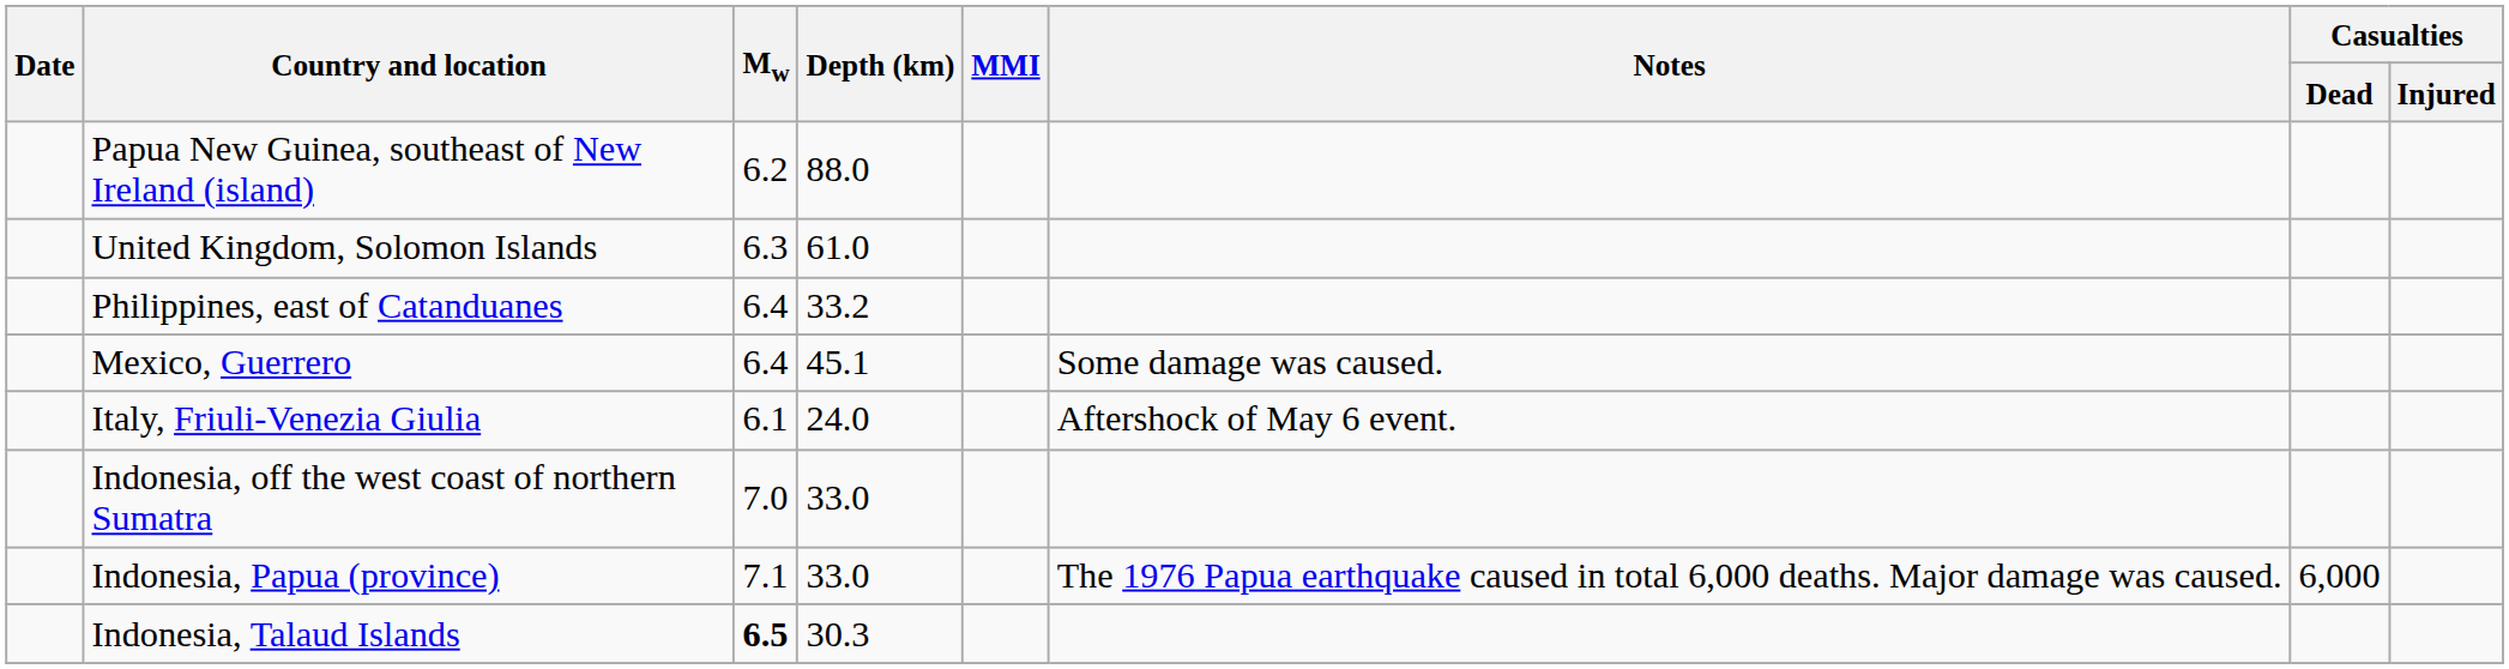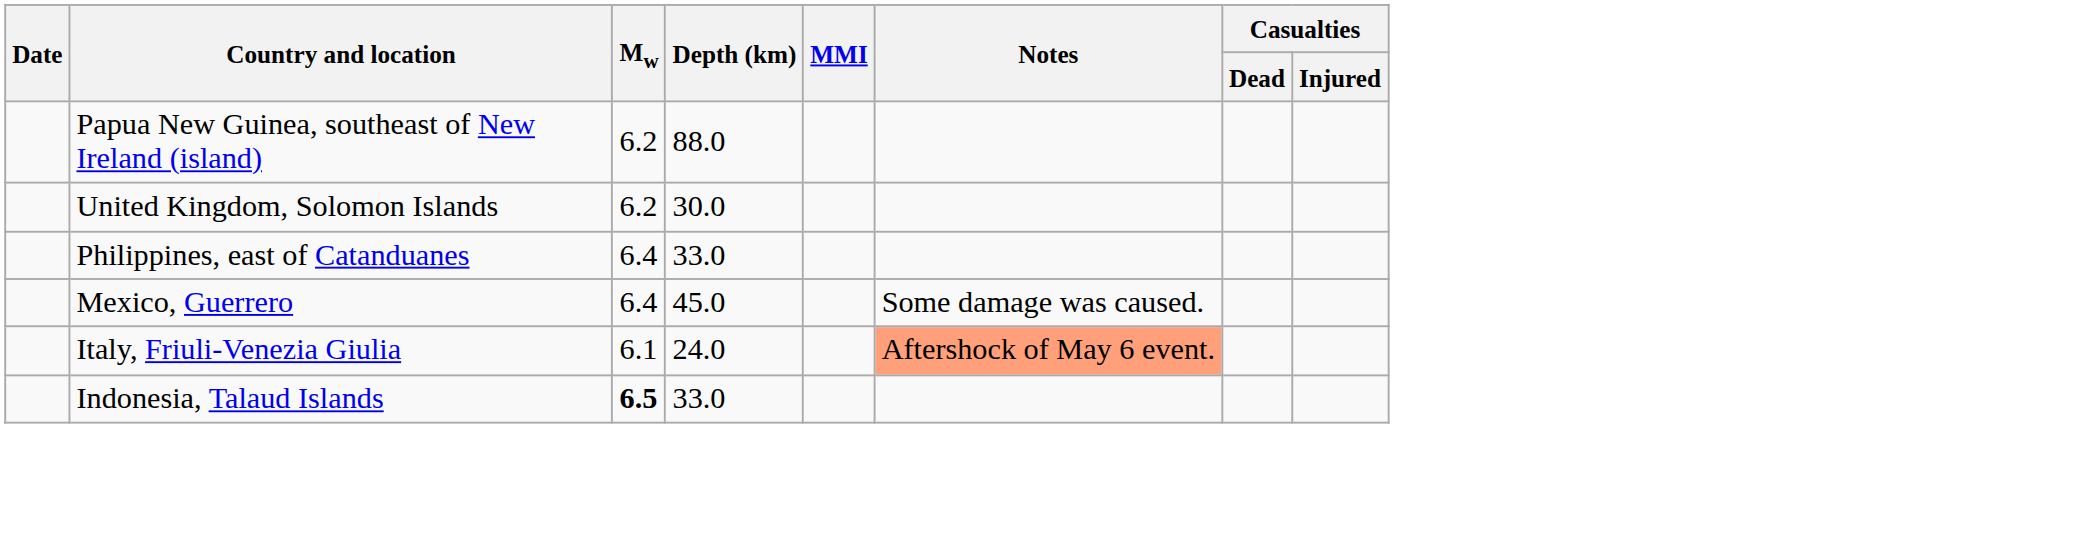 <table class="wikitable sortable sort-under" style="border:1px black; margin-left:1em;">
 <tr>
 <th rowspan="2"><small>Date</small></th>
 <th rowspan="2" style="width: 280px"><small>Country and location</small></th>
 <th rowspan="2"><small>M<sub>w</sub></small></th>
 <th rowspan="2"><small>Depth (km)</small></th>
 <th rowspan="2"><small><a href='#'>MMI</a></small></th>
 <th rowspan="2" class="unsortable"><small>Notes</small></th>
 <th colspan="2"><small>Casualties</small></th>
 </tr>
 <tr>
 <th><small>Dead</small></th>
 <th><small>Injured</small></th>
 </tr>
 <tr>
 <td></td>
 <td>Papua New Guinea, southeast of <a href='#'>New Ireland (island)</a></td>
 <td>6.2</td>
 <td>88.0</td>
 <td></td>
 <td></td>
 <td></td>
 <td></td>
 </tr>
 <tr>
 <td></td>
 <td>United Kingdom, Solomon Islands</td>
-<td>6.3</td>
-<td>61.0</td>
+<td>6.2</td>
+<td>30.0</td>
 <td></td>
 <td></td>
 <td></td>
 <td></td>
 </tr>
 <tr>
 <td></td>
 <td>Philippines, east of <a href='#'>Catanduanes</a></td>
 <td>6.4</td>
-<td>33.2</td>
+<td>33.0</td>
 <td></td>
 <td></td>
 <td></td>
 <td></td>
 </tr>
 <tr>
 <td></td>
 <td>Mexico, <a href='#'>Guerrero</a></td>
 <td>6.4</td>
-<td>45.1</td>
+<td>45.0</td>
 <td></td>
 <td>Some damage was caused.</td>
 <td></td>
 <td></td>
 </tr>
 <tr>
 <td></td>
 <td>Italy, <a href='#'>Friuli-Venezia Giulia</a></td>
 <td>6.1</td>
 <td>24.0</td>
 <td></td>
-<td>Aftershock of May 6 event.</td>
+<td style="background: lightsalmon;">Aftershock of May 6 event.</td>
 <td></td>
 <td></td>
 </tr>
 <tr>
 <td></td>
-<td>Indonesia, off the west coast of northern <a href='#'>Sumatra</a></td>
-<td>7.0</td>
+<td>Indonesia, <a href='#'>Talaud Islands</a></td>
+<td><strong>6.5</strong></td>
 <td>33.0</td>
 <td></td>
 <td></td>
 <td></td>
 <td></td>
 </tr>
-<tr>
-<td></td>
-<td>Indonesia, <a href='#'>Papua (province)</a></td>
-<td>7.1</td>
-<td>33.0</td>
-<td></td>
-<td>The <a href='#'>1976 Papua earthquake</a> caused in total 6,000 deaths. Major damage was caused.</td>
-<td>6,000</td>
-<td></td>
-</tr>
-<tr>
-<td></td>
-<td>Indonesia, <a href='#'>Talaud Islands</a></td>
-<td><strong>6.5</strong></td>
-<td>30.3</td>
-<td></td>
-<td></td>
-<td></td>
-<td></td>
-</tr>
 </table>
